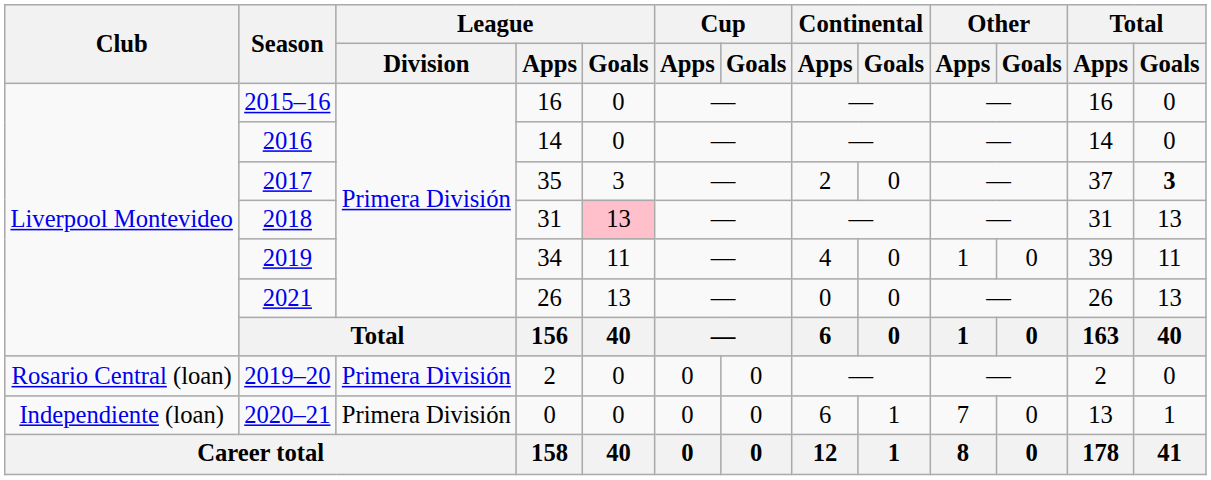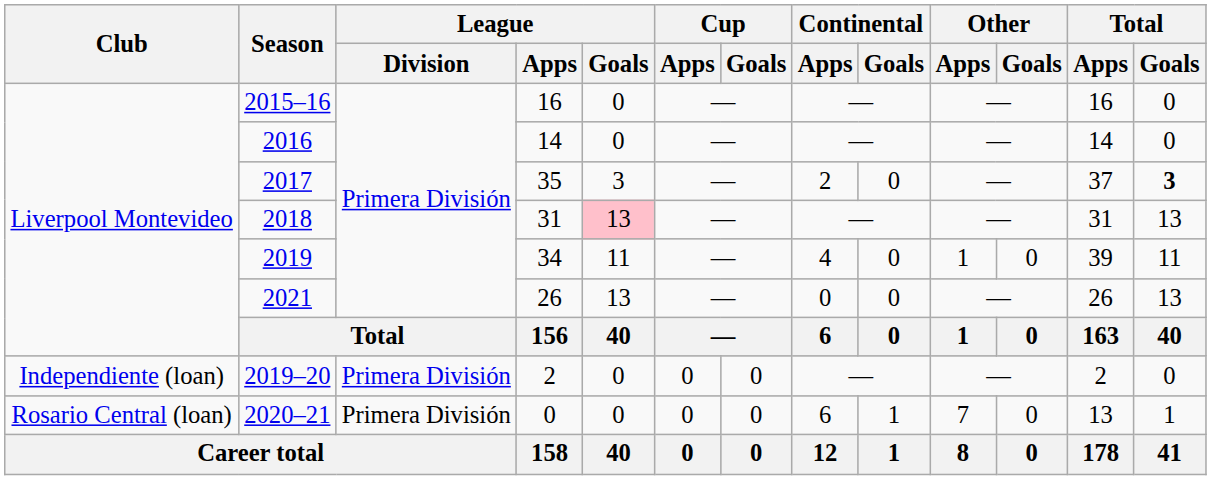 <table class="wikitable" style="text-align: center;">
 <tr>
 <th rowspan="2">Club</th>
 <th rowspan="2">Season</th>
 <th colspan="3">League</th>
 <th colspan="2">Cup</th>
 <th colspan="2">Continental</th>
 <th colspan="2">Other</th>
 <th colspan="2">Total</th>
 </tr>
 <tr>
 <th>Division</th>
 <th>Apps</th>
 <th>Goals</th>
 <th>Apps</th>
 <th>Goals</th>
 <th>Apps</th>
 <th>Goals</th>
 <th>Apps</th>
 <th>Goals</th>
 <th>Apps</th>
 <th>Goals</th>
 </tr>
 <tr>
 <td rowspan="7"><a href='#'>Liverpool Montevideo</a></td>
 <td><a href='#'>2015–16</a></td>
 <td rowspan="6"><a href='#'>Primera División</a></td>
 <td>16</td>
 <td>0</td>
 <td colspan="2">—</td>
 <td colspan="2">—</td>
 <td colspan="2">—</td>
 <td>16</td>
 <td>0</td>
 </tr>
 <tr>
 <td><a href='#'>2016</a></td>
 <td>14</td>
 <td>0</td>
 <td colspan="2">—</td>
 <td colspan="2">—</td>
 <td colspan="2">—</td>
 <td>14</td>
 <td>0</td>
 </tr>
 <tr>
 <td><a href='#'>2017</a></td>
 <td>35</td>
 <td>3</td>
 <td colspan="2">—</td>
 <td>2</td>
 <td>0</td>
 <td colspan="2">—</td>
 <td>37</td>
 <td><strong>3</strong></td>
 </tr>
 <tr>
 <td><a href='#'>2018</a></td>
 <td>31</td>
 <td style="background: pink;">13</td>
 <td colspan="2">—</td>
 <td colspan="2">—</td>
 <td colspan="2">—</td>
 <td>31</td>
 <td>13</td>
 </tr>
 <tr>
 <td><a href='#'>2019</a></td>
 <td>34</td>
 <td>11</td>
 <td colspan="2">—</td>
 <td>4</td>
 <td>0</td>
 <td>1</td>
 <td>0</td>
 <td>39</td>
 <td>11</td>
 </tr>
 <tr>
 <td><a href='#'>2021</a></td>
 <td>26</td>
 <td>13</td>
 <td colspan="2">—</td>
 <td>0</td>
 <td>0</td>
 <td colspan="2">—</td>
 <td>26</td>
 <td>13</td>
 </tr>
 <tr>
 <th colspan="2">Total</th>
 <th>156</th>
 <th>40</th>
 <th colspan="2">—</th>
 <th>6</th>
 <th>0</th>
 <th>1</th>
 <th>0</th>
 <th>163</th>
 <th>40</th>
 </tr>
 <tr>
-<td><a href='#'>Rosario Central</a> (loan)</td>
+<td><a href='#'>Independiente</a> (loan)</td>
 <td><a href='#'>2019–20</a></td>
 <td><a href='#'>Primera División</a></td>
 <td>2</td>
 <td>0</td>
 <td>0</td>
 <td>0</td>
 <td colspan="2">—</td>
 <td colspan="2">—</td>
 <td>2</td>
 <td>0</td>
 </tr>
 <tr>
-<td><a href='#'>Independiente</a> (loan)</td>
+<td><a href='#'>Rosario Central</a> (loan)</td>
 <td><a href='#'>2020–21</a></td>
 <td>Primera División</td>
 <td>0</td>
 <td>0</td>
 <td>0</td>
 <td>0</td>
 <td>6</td>
 <td>1</td>
 <td>7</td>
 <td>0</td>
 <td>13</td>
 <td>1</td>
 </tr>
 <tr>
 <th colspan="3">Career total</th>
 <th>158</th>
 <th>40</th>
 <th>0</th>
 <th>0</th>
 <th>12</th>
 <th>1</th>
 <th>8</th>
 <th>0</th>
 <th>178</th>
 <th>41</th>
 </tr>
 </table>
